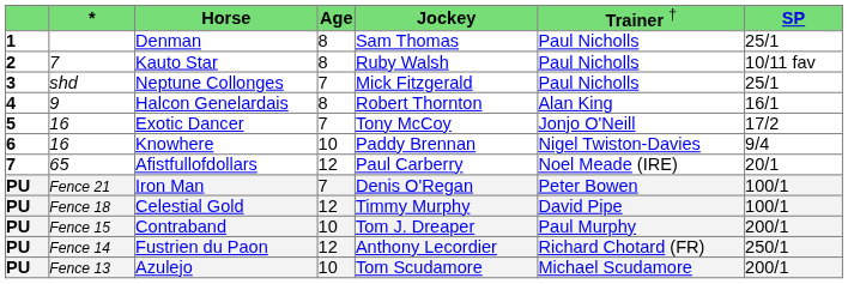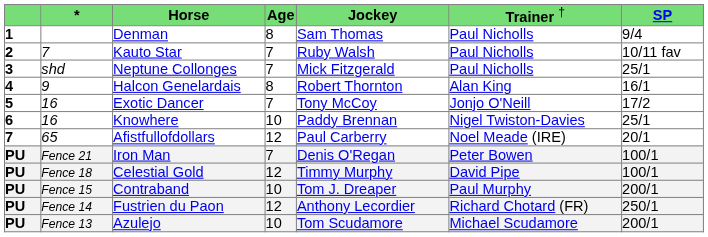 <table border="1" cellpadding="0" style="border-collapse: collapse; font-size:90%">
 <tr bgcolor="#77dd77" align="center">
 <td width="35px"></td>
 <td width="70px"><strong>*</strong></td>
 <td width="150px"><strong>Horse</strong></td>
 <td width="30px"><strong>Age</strong></td>
 <td width="150px"><strong>Jockey</strong></td>
 <td width="170px"><strong>Trainer</strong> <sup>†</sup></td>
 <td width="80px"><strong><a href='#'>SP</a></strong></td>
 </tr>
 <tr>
 <td><strong>1</strong></td>
 <td></td>
 <td><a href='#'>Denman</a></td>
 <td>8</td>
 <td><a href='#'>Sam Thomas</a></td>
 <td><a href='#'>Paul Nicholls</a></td>
-<td>25/1</td>
+<td>9/4</td>
 </tr>
 <tr>
 <td><strong>2</strong></td>
 <td><em>7</em></td>
 <td><a href='#'>Kauto Star</a></td>
-<td>8</td>
+<td>7</td>
 <td><a href='#'>Ruby Walsh</a></td>
 <td><a href='#'>Paul Nicholls</a></td>
 <td>10/11 fav</td>
 </tr>
 <tr>
 <td><strong>3</strong></td>
 <td><em>shd</em></td>
 <td><a href='#'>Neptune Collonges</a></td>
 <td>7</td>
 <td><a href='#'>Mick Fitzgerald</a></td>
 <td><a href='#'>Paul Nicholls</a></td>
 <td>25/1</td>
 </tr>
 <tr>
 <td><strong>4</strong></td>
 <td><em>9</em></td>
 <td><a href='#'>Halcon Genelardais</a></td>
 <td>8</td>
 <td><a href='#'>Robert Thornton</a></td>
 <td><a href='#'>Alan King</a></td>
 <td>16/1</td>
 </tr>
 <tr>
 <td><strong>5</strong></td>
 <td><em>16</em></td>
 <td><a href='#'>Exotic Dancer</a></td>
 <td>7</td>
 <td><a href='#'>Tony McCoy</a></td>
 <td><a href='#'>Jonjo O'Neill</a></td>
 <td>17/2</td>
 </tr>
 <tr>
 <td><strong>6</strong></td>
 <td><em>16</em></td>
 <td><a href='#'>Knowhere</a></td>
 <td>10</td>
 <td><a href='#'>Paddy Brennan</a></td>
 <td><a href='#'>Nigel Twiston-Davies</a></td>
-<td>9/4</td>
+<td>25/1</td>
 </tr>
 <tr>
 <td><strong>7</strong></td>
 <td><em>65</em></td>
 <td><a href='#'>Afistfullofdollars</a></td>
 <td>12</td>
 <td><a href='#'>Paul Carberry</a></td>
 <td><a href='#'>Noel Meade</a> (IRE)</td>
 <td>20/1</td>
 </tr>
 <tr bgcolor="#f3f3f3">
 <td><strong>PU</strong></td>
 <td><small><em>Fence 21</em></small></td>
 <td><a href='#'>Iron Man</a></td>
 <td>7</td>
 <td><a href='#'>Denis O'Regan</a></td>
 <td><a href='#'>Peter Bowen</a></td>
 <td>100/1</td>
 </tr>
 <tr bgcolor="#f3f3f3">
 <td><strong>PU</strong></td>
 <td><small><em>Fence 18</em></small></td>
 <td><a href='#'>Celestial Gold</a></td>
 <td>12</td>
 <td><a href='#'>Timmy Murphy</a></td>
 <td><a href='#'>David Pipe</a></td>
 <td>100/1</td>
 </tr>
 <tr bgcolor="#f3f3f3">
 <td><strong>PU</strong></td>
 <td><small><em>Fence 15</em></small></td>
 <td><a href='#'>Contraband</a></td>
 <td>10</td>
 <td><a href='#'>Tom J. Dreaper</a></td>
 <td><a href='#'>Paul Murphy</a></td>
 <td>200/1</td>
 </tr>
 <tr bgcolor="#f3f3f3">
 <td><strong>PU</strong></td>
 <td><small><em>Fence 14</em></small></td>
 <td><a href='#'>Fustrien du Paon</a></td>
 <td>12</td>
 <td><a href='#'>Anthony Lecordier</a></td>
 <td><a href='#'>Richard Chotard</a> (FR)</td>
 <td>250/1</td>
 </tr>
 <tr bgcolor="#f3f3f3">
 <td><strong>PU</strong></td>
 <td><small><em>Fence 13</em></small></td>
 <td><a href='#'>Azulejo</a></td>
 <td>10</td>
 <td><a href='#'>Tom Scudamore</a></td>
 <td><a href='#'>Michael Scudamore</a></td>
 <td>200/1</td>
 </tr>
 </table>
